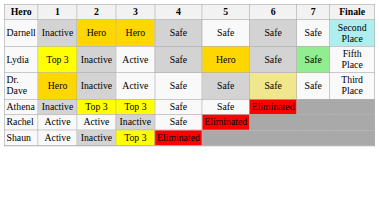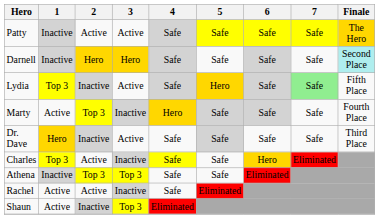 <table class="wikitable" text-align:center">
 <tr>
 <th><strong>Hero</strong></th>
 <th width="60"><strong>1</strong></th>
 <th width="60"><strong>2</strong></th>
 <th width="60"><strong>3</strong></th>
 <th width="60"><strong>4</strong></th>
 <th width="60"><strong>5</strong></th>
 <th width="60"><strong>6</strong></th>
 <th width="60"><strong>7</strong></th>
 <th width="80"><strong>Finale</strong></th>
+</tr>
+<tr>
+<td>Patty</td>
+<td bgcolor="lightgray" align="center">Inactive</td>
+<td align="center">Active</td>
+<td align="center">Active</td>
+<td bgcolor="lightgray" align="center">Safe</td>
+<td bgcolor="yellow" align="center">Safe</td>
+<td bgcolor="yellow" align="center">Safe</td>
+<td bgcolor="yellow" align="center">Safe</td>
+<td bgcolor="gold" align="center">The Hero</td>
 </tr>
 <tr>
 <td>Darnell</td>
 <td bgcolor="lightgray" align="center">Inactive</td>
 <td bgcolor="gold" align="center">Hero</td>
 <td bgcolor="gold" align="center">Hero</td>
 <td bgcolor="lightgray" align="center">Safe</td>
 <td align="center">Safe</td>
 <td bgcolor="lightgray" align="center">Safe</td>
 <td align="center">Safe</td>
 <td align="center" style="background: paleturquoise;">Second Place</td>
 </tr>
 <tr>
 <td>Lydia</td>
 <td bgcolor="yellow" align="center">Top 3</td>
 <td bgcolor="lightgray" align="center">Inactive</td>
 <td align="center">Active</td>
 <td bgcolor="lightgray" align="center">Safe</td>
 <td bgcolor="gold" align="center">Hero</td>
 <td bgcolor="lightgray" align="center">Safe</td>
 <td align="center" style="background: lightgreen;">Safe</td>
 <td align="center">Fifth Place</td>
 </tr>
 <tr>
+<td>Marty</td>
+<td align="center">Active</td>
+<td bgcolor="yellow" align="center">Top 3</td>
+<td bgcolor="lightgray" align="center">Inactive</td>
+<td bgcolor="gold" align="center">Hero</td>
+<td bgcolor="lightgray" align="center">Safe</td>
+<td bgcolor="lightgray" align="center">Safe</td>
+<td align="center">Safe</td>
+<td align="center">Fourth Place</td>
+</tr>
+<tr>
 <td>Dr. Dave</td>
 <td bgcolor="gold" align="center">Hero</td>
 <td bgcolor="lightgray" align="center">Inactive</td>
 <td align="center">Active</td>
 <td align="center">Safe</td>
 <td bgcolor="lightgray" align="center">Safe</td>
-<td align="center" style="background: khaki;">Safe</td>
+<td align="center">Safe</td>
 <td align="center">Safe</td>
 <td align="center">Third Place</td>
+</tr>
+<tr>
+<td>Charles</td>
+<td bgcolor="yellow" align="center">Top 3</td>
+<td align="center">Active</td>
+<td bgcolor="lightgray" align="center">Inactive</td>
+<td bgcolor="yellow" align="center">Safe</td>
+<td align="center">Safe</td>
+<td bgcolor="gold" align="center">Hero</td>
+<td bgcolor="red">Eliminated</td>
+<td bgcolor="darkgray"></td>
 </tr>
 <tr>
 <td>Athena</td>
 <td bgcolor="lightgray" align="center">Inactive</td>
 <td bgcolor="yellow" align="center">Top 3</td>
 <td bgcolor="yellow" align="center">Top 3</td>
 <td align="center">Safe</td>
 <td align="center">Safe</td>
 <td bgcolor="red">Eliminated</td>
 <td colspan=2 bgcolor="darkgray"></td>
 </tr>
 <tr>
 <td>Rachel</td>
 <td align="center">Active</td>
 <td align="center">Active</td>
 <td bgcolor="lightgray" align="center">Inactive</td>
 <td align="center">Safe</td>
 <td bgcolor="red">Eliminated</td>
 <td colspan=3 bgcolor="darkgray"></td>
 </tr>
 <tr>
 <td>Shaun</td>
 <td align="center">Active</td>
 <td bgcolor="lightgray" align="center">Inactive</td>
 <td bgcolor="yellow" align="center">Top 3</td>
 <td bgcolor="red">Eliminated</td>
 <td colspan=4 bgcolor="darkgray"></td>
 </tr>
 <tr>
 </tr>
 </table>
